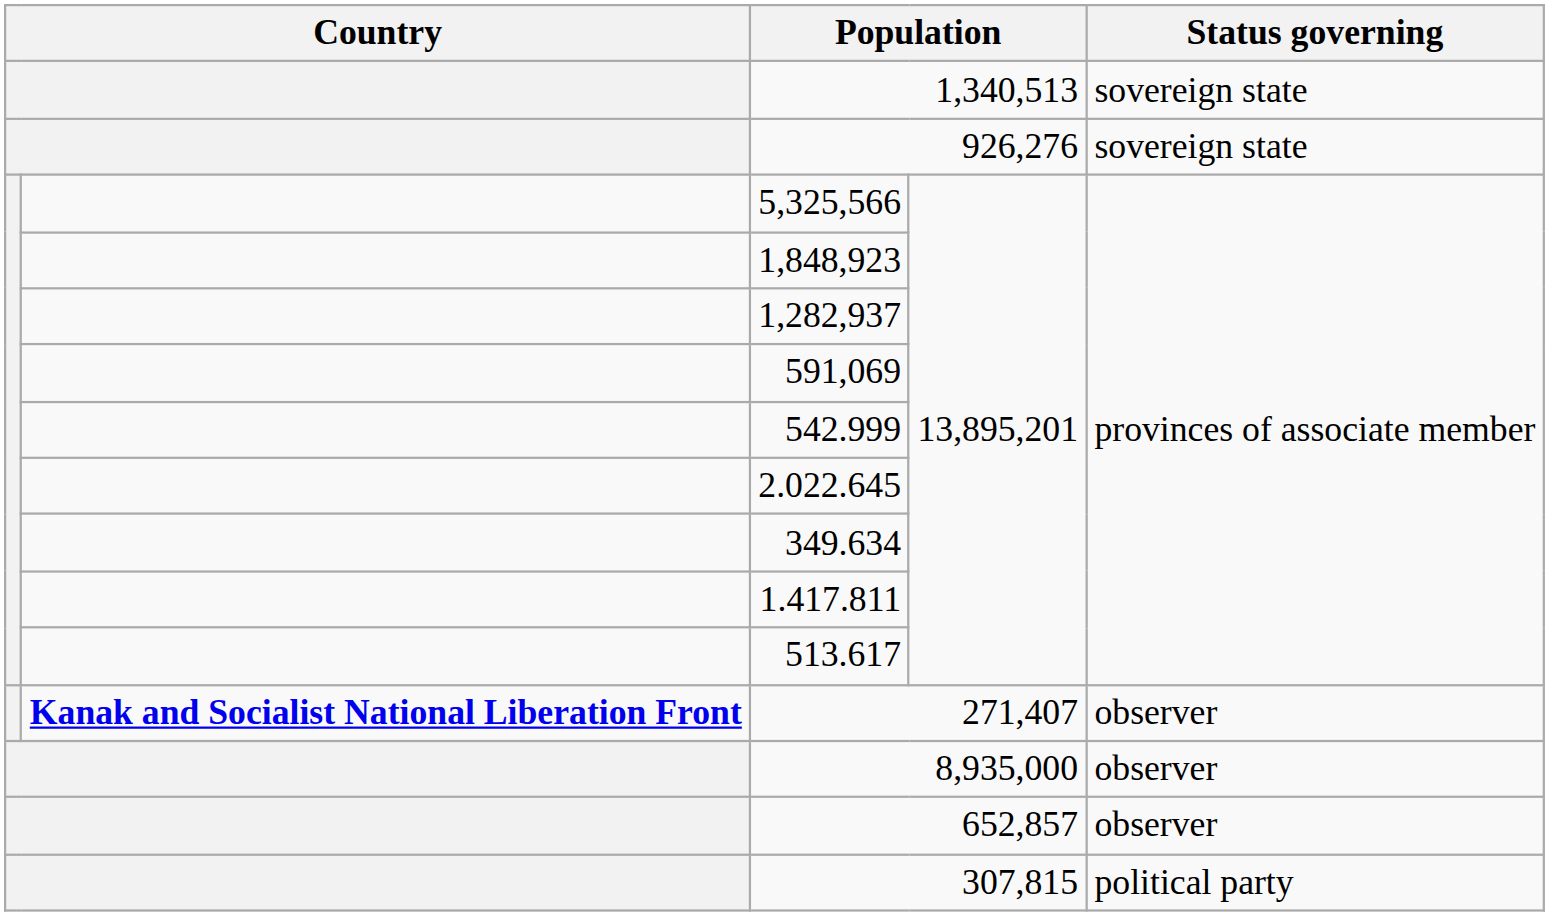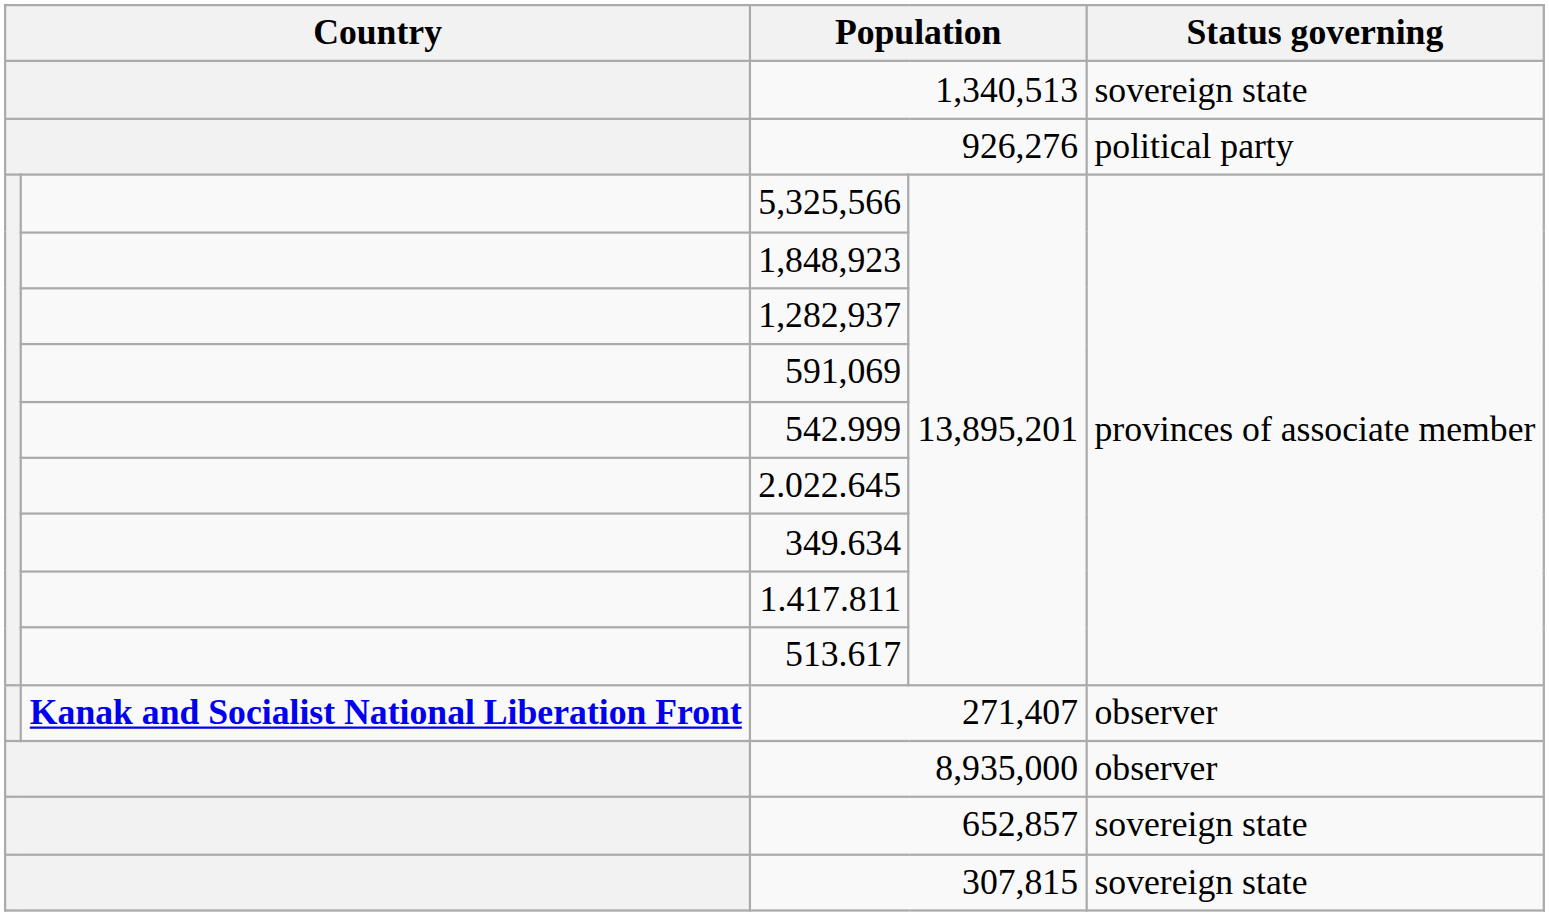 <table class="wikitable sortable plainrowheaders">
 <tr>
 <th scope="colgroup" colspan="2" align=center>Country</th>
 <th scope="colgroup" colspan="2" align=center>Population</th>
 <th scope="col">Status governing</th>
 </tr>
 <tr>
 <th scope="row" colspan="2" align=left></th>
 <td colspan="2" align=right>1,340,513</td>
 <td>sovereign state</td>
 </tr>
 <tr>
 <th scope="row" colspan="2" align=left></th>
 <td colspan="2" align=right>926,276</td>
-<td>sovereign state</td>
+<td>political party</td>
 </tr>
 <tr>
 <th scope="row" rowspan="9"></th>
 <td></td>
 <td>5,325,566</td>
 <td rowspan="9">13,895,201</td>
 <td rowspan="9">provinces of associate member</td>
 </tr>
 <tr>
 <td></td>
 <td align=right>1,848,923</td>
 </tr>
 <tr>
 <td></td>
 <td align=right>1,282,937</td>
 </tr>
 <tr>
 <td></td>
 <td align=right>591,069</td>
 </tr>
 <tr>
 <td></td>
 <td align=right>542.999</td>
 </tr>
 <tr>
 <td></td>
 <td align=right>2.022.645</td>
 </tr>
 <tr>
 <td></td>
 <td align=right>349.634</td>
 </tr>
 <tr>
 <td></td>
 <td align=right>1.417.811</td>
 </tr>
 <tr>
 <td></td>
 <td align=right>513.617</td>
 </tr>
 <tr>
 <th scope="row"></th>
 <td><strong><a href='#'>Kanak and Socialist National Liberation Front</a></strong></td>
 <td colspan="2" align=right>271,407</td>
 <td>observer</td>
 </tr>
 <tr>
 <th scope="row" colspan="2" align=left></th>
 <td colspan="2" align=right>8,935,000</td>
 <td>observer</td>
 </tr>
 <tr>
 <th scope="row" colspan="2" align=left></th>
 <td colspan="2" align=right>652,857</td>
-<td>observer</td>
+<td>sovereign state</td>
 </tr>
 <tr>
 <th scope="row" colspan="2" align=left></th>
 <td colspan="2" align=right>307,815</td>
-<td>political party</td>
+<td>sovereign state</td>
 </tr>
 </table>
